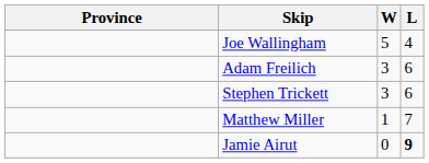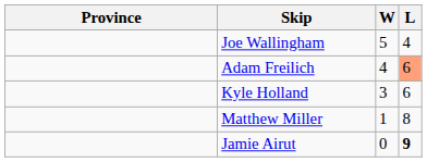 <table class="wikitable">
 <tr>
 <th width=205>Province</th>
 <th width=150>Skip</th>
 <th width=15>W</th>
 <th width=15>L</th>
 </tr>
 <tr>
 <td></td>
 <td><a href='#'>Joe Wallingham</a></td>
 <td>5</td>
 <td>4</td>
 </tr>
 <tr>
 <td></td>
 <td><a href='#'>Adam Freilich</a></td>
-<td>3</td>
-<td>6</td>
+<td>4</td>
+<td style="background: lightsalmon;">6</td>
 </tr>
 <tr>
 <td></td>
-<td><a href='#'>Stephen Trickett</a></td>
+<td><a href='#'>Kyle Holland</a></td>
 <td>3</td>
 <td>6</td>
 </tr>
 <tr>
 <td></td>
 <td><a href='#'>Matthew Miller</a></td>
 <td>1</td>
-<td>7</td>
+<td>8</td>
 </tr>
 <tr>
 <td></td>
 <td><a href='#'>Jamie Airut</a></td>
 <td>0</td>
 <td><strong>9</strong></td>
 </tr>
 </table>
